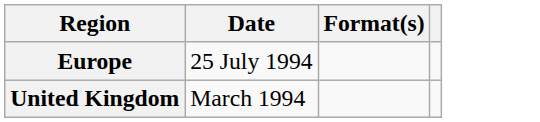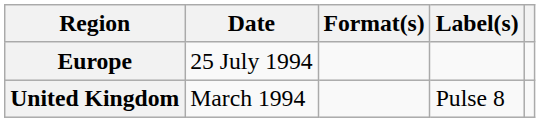 <table class="wikitable plainrowheaders">
 <tr>
 <th scope="col">Region</th>
 <th scope="col">Date</th>
 <th scope="col">Format(s)</th>
+<th scope="col">Label(s)</th>
 <th scope="col"></th>
 </tr>
 <tr>
 <th scope="row">Europe</th>
 <td>25 July 1994</td>
 <td></td>
 <td></td>
+<td></td>
 </tr>
 <tr>
 <th scope="row">United Kingdom</th>
 <td>March 1994</td>
 <td></td>
+<td>Pulse 8</td>
 <td></td>
 </tr>
 </table>
